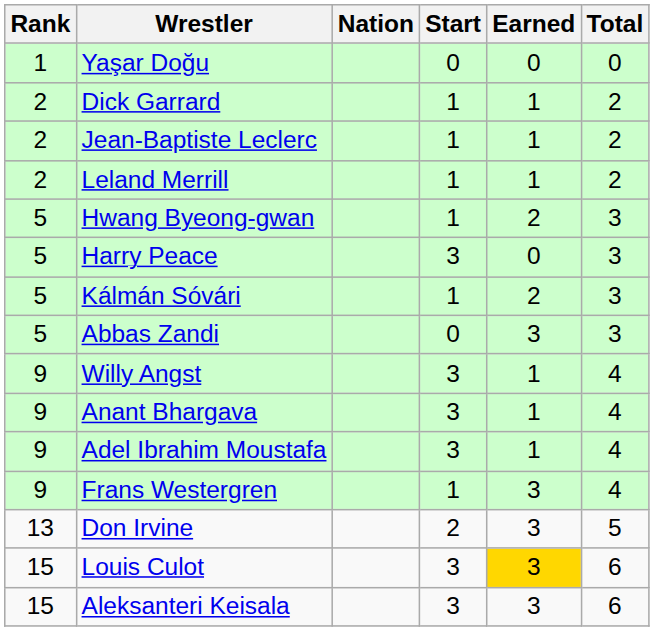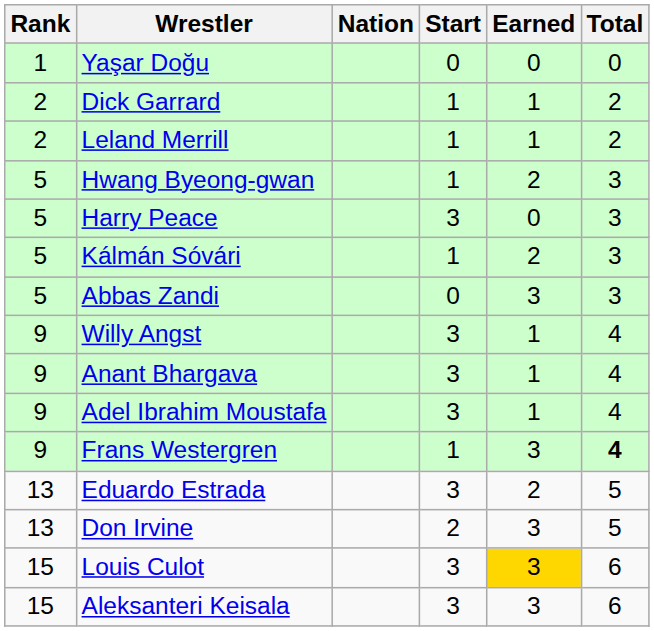 <table class="wikitable sortable" style="text-align:center;">
 <tr>
 <th>Rank</th>
 <th>Wrestler</th>
 <th>Nation</th>
 <th>Start</th>
 <th>Earned</th>
 <th>Total</th>
 </tr>
 <tr style="background:#cfc;">
 <td>1</td>
 <td align=left><a href='#'>Yaşar Doğu</a></td>
 <td align=left></td>
 <td>0</td>
 <td>0</td>
 <td>0</td>
 </tr>
 <tr style="background:#cfc;">
 <td>2</td>
 <td align=left><a href='#'>Dick Garrard</a></td>
-<td align=left></td>
-<td>1</td>
-<td>1</td>
-<td>2</td>
-</tr>
-<tr style="background:#cfc;">
-<td>2</td>
-<td align=left><a href='#'>Jean-Baptiste Leclerc</a></td>
 <td align=left></td>
 <td>1</td>
 <td>1</td>
 <td>2</td>
 </tr>
 <tr style="background:#cfc;">
 <td>2</td>
 <td align=left><a href='#'>Leland Merrill</a></td>
 <td align=left></td>
 <td>1</td>
 <td>1</td>
 <td>2</td>
 </tr>
 <tr style="background:#cfc;">
 <td>5</td>
 <td align=left><a href='#'>Hwang Byeong-gwan</a></td>
 <td align=left></td>
 <td>1</td>
 <td>2</td>
 <td>3</td>
 </tr>
 <tr style="background:#cfc;">
 <td>5</td>
 <td align=left><a href='#'>Harry Peace</a></td>
 <td align=left></td>
 <td>3</td>
 <td>0</td>
 <td>3</td>
 </tr>
 <tr style="background:#cfc;">
 <td>5</td>
 <td align=left><a href='#'>Kálmán Sóvári</a></td>
 <td align=left></td>
 <td>1</td>
 <td>2</td>
 <td>3</td>
 </tr>
 <tr style="background:#cfc;">
 <td>5</td>
 <td align=left><a href='#'>Abbas Zandi</a></td>
 <td align=left></td>
 <td>0</td>
 <td>3</td>
 <td>3</td>
 </tr>
 <tr style="background:#cfc;">
 <td>9</td>
 <td align=left><a href='#'>Willy Angst</a></td>
 <td align=left></td>
 <td>3</td>
 <td>1</td>
 <td>4</td>
 </tr>
 <tr style="background:#cfc;">
 <td>9</td>
 <td align=left><a href='#'>Anant Bhargava</a></td>
 <td align=left></td>
 <td>3</td>
 <td>1</td>
 <td>4</td>
 </tr>
 <tr style="background:#cfc;">
 <td>9</td>
 <td align=left><a href='#'>Adel Ibrahim Moustafa</a></td>
 <td align=left></td>
 <td>3</td>
 <td>1</td>
 <td>4</td>
 </tr>
 <tr style="background:#cfc;">
 <td>9</td>
 <td align=left><a href='#'>Frans Westergren</a></td>
 <td align=left></td>
 <td>1</td>
 <td>3</td>
-<td>4</td>
+<td><strong>4</strong></td>
+</tr>
+<tr>
+<td>13</td>
+<td align=left><a href='#'>Eduardo Estrada</a></td>
+<td align=left></td>
+<td>3</td>
+<td>2</td>
+<td>5</td>
 </tr>
 <tr>
 <td>13</td>
 <td align=left><a href='#'>Don Irvine</a></td>
 <td align=left></td>
 <td>2</td>
 <td>3</td>
 <td>5</td>
 </tr>
 <tr>
 <td>15</td>
 <td align=left><a href='#'>Louis Culot</a></td>
 <td align=left></td>
 <td>3</td>
 <td style="background: gold;">3</td>
 <td>6</td>
 </tr>
 <tr>
 <td>15</td>
 <td align=left><a href='#'>Aleksanteri Keisala</a></td>
 <td align=left></td>
 <td>3</td>
 <td>3</td>
 <td>6</td>
 </tr>
 </table>
